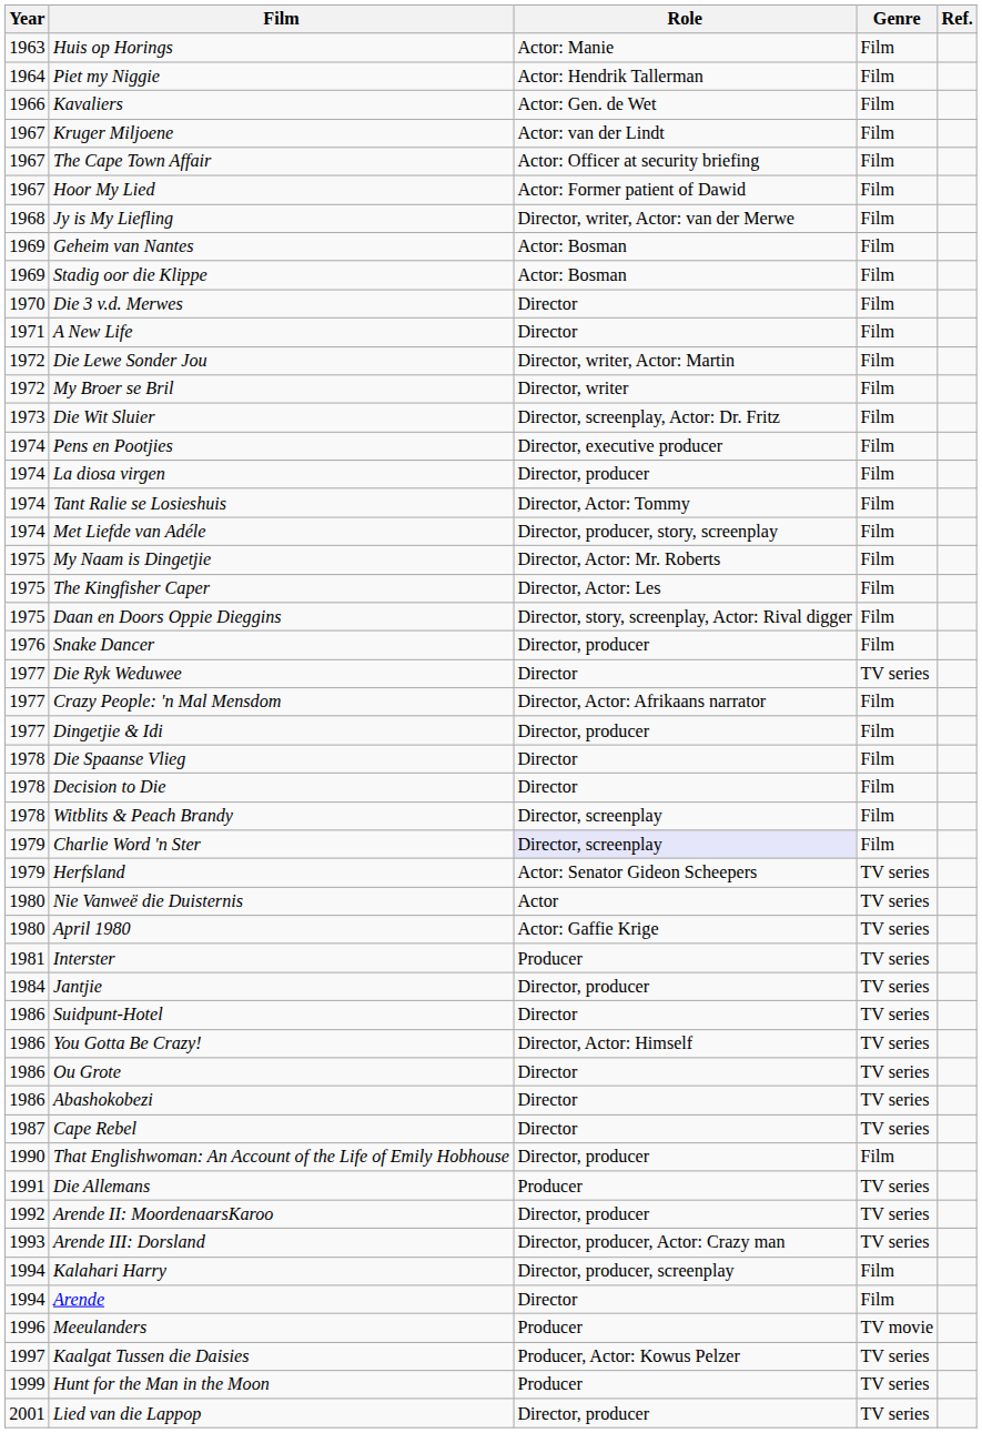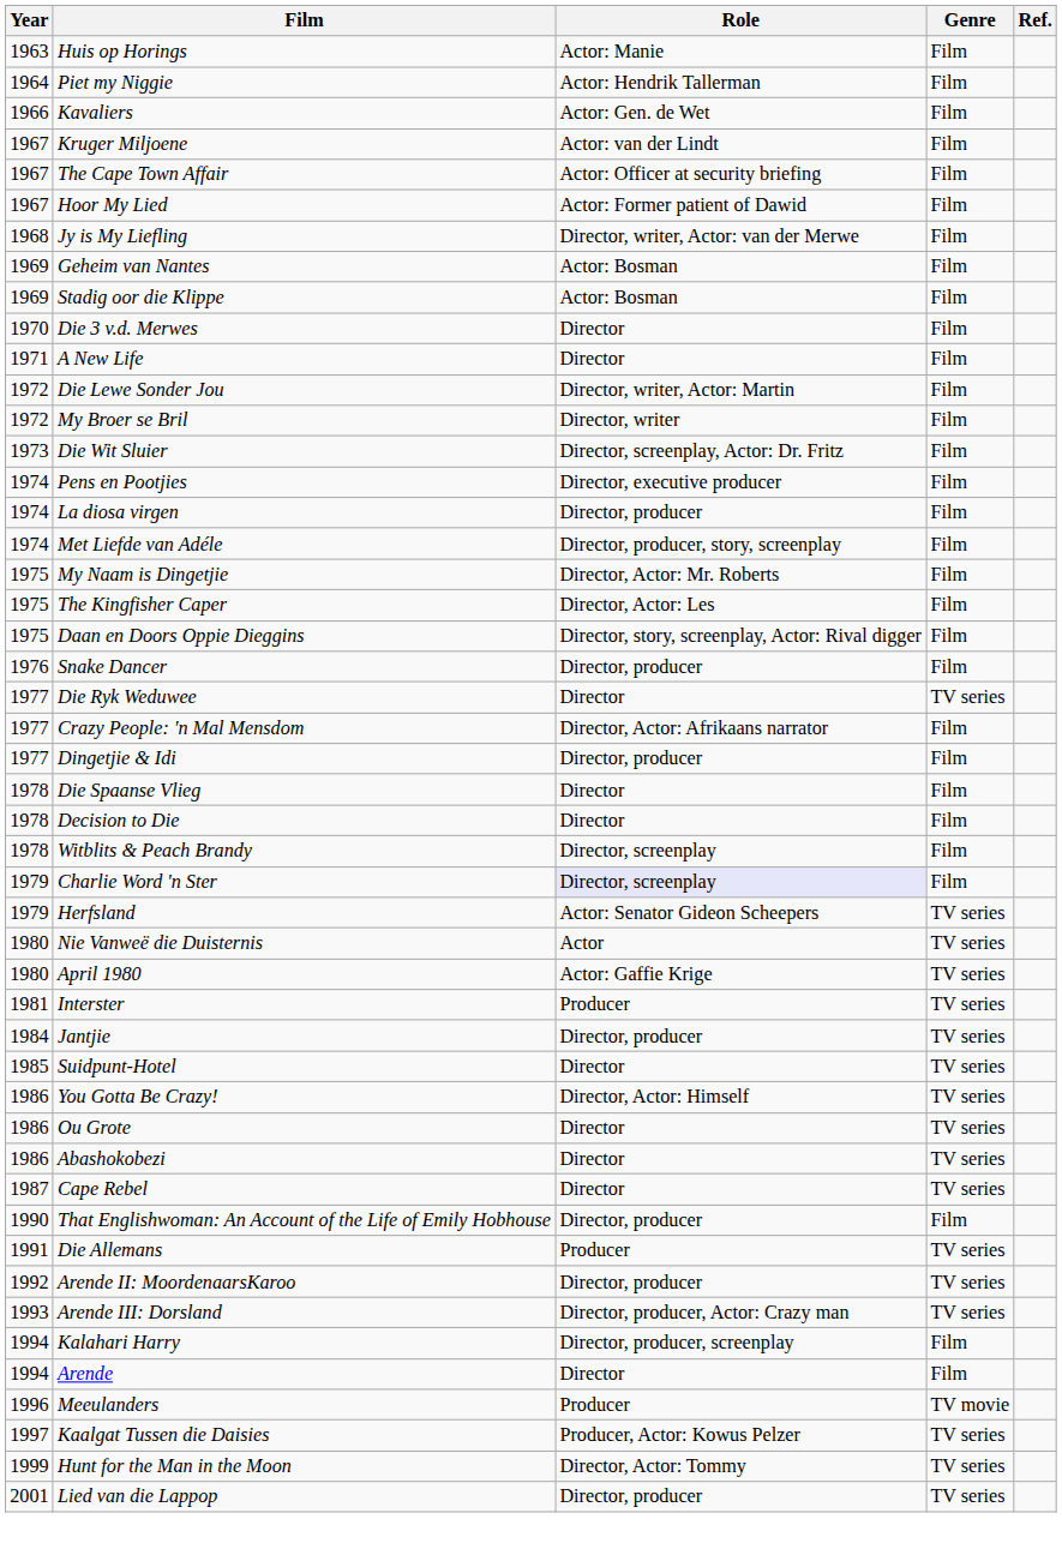 <table class="wikitable">
 <tr>
 <th>Year</th>
 <th>Film</th>
 <th>Role</th>
 <th>Genre</th>
 <th>Ref.</th>
 </tr>
 <tr>
 <td>1963</td>
 <td><em>Huis op Horings</em></td>
 <td>Actor: Manie</td>
 <td>Film</td>
 <td></td>
 </tr>
 <tr>
 <td>1964</td>
 <td><em>Piet my Niggie</em></td>
 <td>Actor: Hendrik Tallerman</td>
 <td>Film</td>
 <td></td>
 </tr>
 <tr>
 <td>1966</td>
 <td><em>Kavaliers</em></td>
 <td>Actor: Gen. de Wet</td>
 <td>Film</td>
 <td></td>
 </tr>
 <tr>
 <td>1967</td>
 <td><em>Kruger Miljoene</em></td>
 <td>Actor: van der Lindt</td>
 <td>Film</td>
 <td></td>
 </tr>
 <tr>
 <td>1967</td>
 <td><em>The Cape Town Affair</em></td>
 <td>Actor: Officer at security briefing</td>
 <td>Film</td>
 <td></td>
 </tr>
 <tr>
 <td>1967</td>
 <td><em>Hoor My Lied</em></td>
 <td>Actor: Former patient of Dawid</td>
 <td>Film</td>
 <td></td>
 </tr>
 <tr>
 <td>1968</td>
 <td><em>Jy is My Liefling</em></td>
 <td>Director, writer, Actor: van der Merwe</td>
 <td>Film</td>
 <td></td>
 </tr>
 <tr>
 <td>1969</td>
 <td><em>Geheim van Nantes</em></td>
 <td>Actor: Bosman</td>
 <td>Film</td>
 <td></td>
 </tr>
 <tr>
 <td>1969</td>
 <td><em>Stadig oor die Klippe</em></td>
 <td>Actor: Bosman</td>
 <td>Film</td>
 <td></td>
 </tr>
 <tr>
 <td>1970</td>
 <td><em>Die 3 v.d. Merwes</em></td>
 <td>Director</td>
 <td>Film</td>
 <td></td>
 </tr>
 <tr>
 <td>1971</td>
 <td><em>A New Life</em></td>
 <td>Director</td>
 <td>Film</td>
 <td></td>
 </tr>
 <tr>
 <td>1972</td>
 <td><em>Die Lewe Sonder Jou</em></td>
 <td>Director, writer, Actor: Martin</td>
 <td>Film</td>
 <td></td>
 </tr>
 <tr>
 <td>1972</td>
 <td><em>My Broer se Bril</em></td>
 <td>Director, writer</td>
 <td>Film</td>
 <td></td>
 </tr>
 <tr>
 <td>1973</td>
 <td><em>Die Wit Sluier</em></td>
 <td>Director, screenplay, Actor: Dr. Fritz</td>
 <td>Film</td>
 <td></td>
 </tr>
 <tr>
 <td>1974</td>
 <td><em>Pens en Pootjies</em></td>
 <td>Director, executive producer</td>
 <td>Film</td>
 <td></td>
 </tr>
 <tr>
 <td>1974</td>
 <td><em>La diosa virgen</em></td>
 <td>Director, producer</td>
-<td>Film</td>
-<td></td>
-</tr>
-<tr>
-<td>1974</td>
-<td><em>Tant Ralie se Losieshuis</em></td>
-<td>Director, Actor: Tommy</td>
 <td>Film</td>
 <td></td>
 </tr>
 <tr>
 <td>1974</td>
 <td><em>Met Liefde van Adéle</em></td>
 <td>Director, producer, story, screenplay</td>
 <td>Film</td>
 <td></td>
 </tr>
 <tr>
 <td>1975</td>
 <td><em>My Naam is Dingetjie</em></td>
 <td>Director, Actor: Mr. Roberts</td>
 <td>Film</td>
 <td></td>
 </tr>
 <tr>
 <td>1975</td>
 <td><em>The Kingfisher Caper</em></td>
 <td>Director, Actor: Les</td>
 <td>Film</td>
 <td></td>
 </tr>
 <tr>
 <td>1975</td>
 <td><em>Daan en Doors Oppie Dieggins</em></td>
 <td>Director, story, screenplay, Actor: Rival digger</td>
 <td>Film</td>
 <td></td>
 </tr>
 <tr>
 <td>1976</td>
 <td><em>Snake Dancer</em></td>
 <td>Director, producer</td>
 <td>Film</td>
 <td></td>
 </tr>
 <tr>
 <td>1977</td>
 <td><em>Die Ryk Weduwee</em></td>
 <td>Director</td>
 <td>TV series</td>
 <td></td>
 </tr>
 <tr>
 <td>1977</td>
 <td><em>Crazy People: 'n Mal Mensdom</em></td>
 <td>Director, Actor: Afrikaans narrator</td>
 <td>Film</td>
 <td></td>
 </tr>
 <tr>
 <td>1977</td>
 <td><em>Dingetjie & Idi</em></td>
 <td>Director, producer</td>
 <td>Film</td>
 <td></td>
 </tr>
 <tr>
 <td>1978</td>
 <td><em>Die Spaanse Vlieg</em></td>
 <td>Director</td>
 <td>Film</td>
 <td></td>
 </tr>
 <tr>
 <td>1978</td>
 <td><em>Decision to Die</em></td>
 <td>Director</td>
 <td>Film</td>
 <td></td>
 </tr>
 <tr>
 <td>1978</td>
 <td><em>Witblits & Peach Brandy</em></td>
 <td>Director, screenplay</td>
 <td>Film</td>
 <td></td>
 </tr>
 <tr>
 <td>1979</td>
 <td><em>Charlie Word 'n Ster</em></td>
 <td style="background: lavender;">Director, screenplay</td>
 <td>Film</td>
 <td></td>
 </tr>
 <tr>
 <td>1979</td>
 <td><em>Herfsland</em></td>
 <td>Actor: Senator Gideon Scheepers</td>
 <td>TV series</td>
 <td></td>
 </tr>
 <tr>
 <td>1980</td>
 <td><em>Nie Vanweë die Duisternis</em></td>
 <td>Actor</td>
 <td>TV series</td>
 <td></td>
 </tr>
 <tr>
 <td>1980</td>
 <td><em>April 1980</em></td>
 <td>Actor: Gaffie Krige</td>
 <td>TV series</td>
 <td></td>
 </tr>
 <tr>
 <td>1981</td>
 <td><em>Interster</em></td>
 <td>Producer</td>
 <td>TV series</td>
 <td></td>
 </tr>
 <tr>
 <td>1984</td>
 <td><em>Jantjie</em></td>
 <td>Director, producer</td>
 <td>TV series</td>
 <td></td>
 </tr>
 <tr>
-<td>1986</td>
+<td>1985</td>
 <td><em>Suidpunt-Hotel</em></td>
 <td>Director</td>
 <td>TV series</td>
 <td></td>
 </tr>
 <tr>
 <td>1986</td>
 <td><em>You Gotta Be Crazy!</em></td>
 <td>Director, Actor: Himself</td>
 <td>TV series</td>
 <td></td>
 </tr>
 <tr>
 <td>1986</td>
 <td><em>Ou Grote</em></td>
 <td>Director</td>
 <td>TV series</td>
 <td></td>
 </tr>
 <tr>
 <td>1986</td>
 <td><em>Abashokobezi</em></td>
 <td>Director</td>
 <td>TV series</td>
 <td></td>
 </tr>
 <tr>
 <td>1987</td>
 <td><em>Cape Rebel</em></td>
 <td>Director</td>
 <td>TV series</td>
 <td></td>
 </tr>
 <tr>
 <td>1990</td>
 <td><em>That Englishwoman: An Account of the Life of Emily Hobhouse</em></td>
 <td>Director, producer</td>
 <td>Film</td>
 <td></td>
 </tr>
 <tr>
 <td>1991</td>
 <td><em>Die Allemans</em></td>
 <td>Producer</td>
 <td>TV series</td>
 <td></td>
 </tr>
 <tr>
 <td>1992</td>
 <td><em>Arende II: MoordenaarsKaroo</em></td>
 <td>Director, producer</td>
 <td>TV series</td>
 <td></td>
 </tr>
 <tr>
 <td>1993</td>
 <td><em>Arende III: Dorsland</em></td>
 <td>Director, producer, Actor: Crazy man</td>
 <td>TV series</td>
 <td></td>
 </tr>
 <tr>
 <td>1994</td>
 <td><em>Kalahari Harry</em></td>
 <td>Director, producer, screenplay</td>
 <td>Film</td>
 <td></td>
 </tr>
 <tr>
 <td>1994</td>
 <td><em><a href='#'>Arende</a></em></td>
 <td>Director</td>
 <td>Film</td>
 <td></td>
 </tr>
 <tr>
 <td>1996</td>
 <td><em>Meeulanders</em></td>
 <td>Producer</td>
 <td>TV movie</td>
 <td></td>
 </tr>
 <tr>
 <td>1997</td>
 <td><em>Kaalgat Tussen die Daisies</em></td>
 <td>Producer, Actor: Kowus Pelzer</td>
 <td>TV series</td>
 <td></td>
 </tr>
 <tr>
 <td>1999</td>
 <td><em>Hunt for the Man in the Moon</em></td>
-<td>Producer</td>
+<td>Director, Actor: Tommy</td>
 <td>TV series</td>
 <td></td>
 </tr>
 <tr>
 <td>2001</td>
 <td><em>Lied van die Lappop</em></td>
 <td>Director, producer</td>
 <td>TV series</td>
 <td></td>
 </tr>
 </table>
